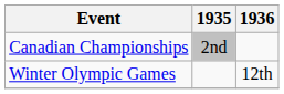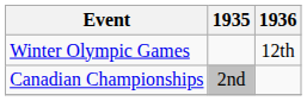 <table class="wikitable">
 <tr>
 <th>Event</th>
 <th>1935</th>
 <th>1936</th>
 </tr>
 <tr>
+<td><a href='#'>Winter Olympic Games</a></td>
+<td></td>
+<td align="center">12th</td>
+</tr>
+<tr>
 <td><a href='#'>Canadian Championships</a></td>
 <td align="center" bgcolor="silver">2nd</td>
 <td></td>
 </tr>
 <tr>
-<td><a href='#'>Winter Olympic Games</a></td>
-<td></td>
-<td align="center">12th</td>
-</tr>
-<tr>
 </tr>
 </table>
